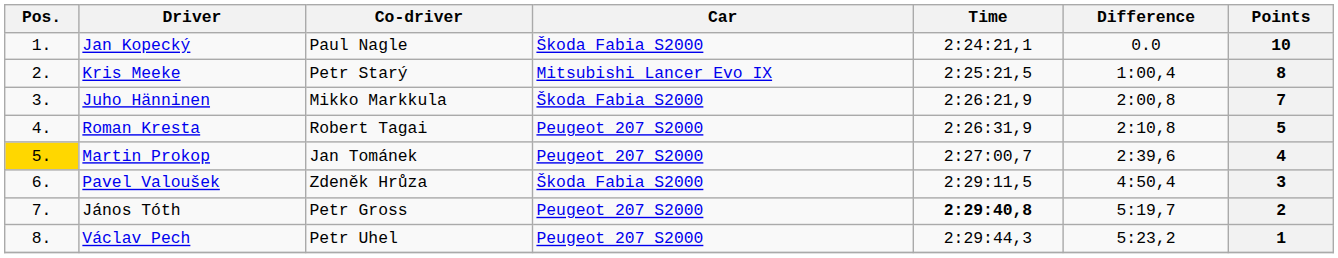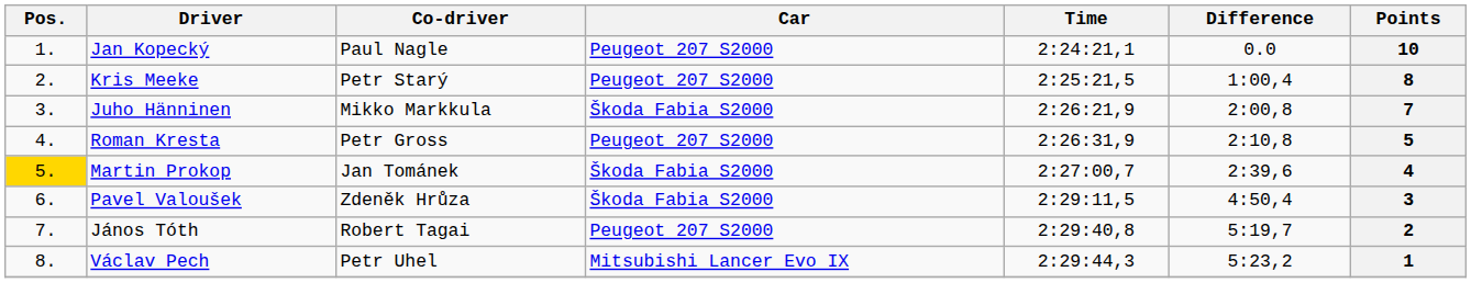 <table class="wikitable" width="73%" style="text-align: center; font-size: 90%; max-width: 950px;">
 <tr>
 <th>Pos.</th>
 <th>Driver</th>
 <th>Co-driver</th>
 <th>Car</th>
 <th>Time</th>
 <th>Difference</th>
 <th>Points</th>
 </tr>
 <tr>
 <td>1.</td>
 <td align="left"> <a href='#'>Jan Kopecký</a></td>
 <td align="left"> Paul Nagle</td>
-<td align="left"><a href='#'>Škoda Fabia S2000</a></td>
+<td align="left"><a href='#'>Peugeot 207 S2000</a></td>
 <td>2:24:21,1</td>
 <td>0.0</td>
 <th>10</th>
 </tr>
 <tr>
 <td>2.</td>
 <td align="left"> <a href='#'>Kris Meeke</a></td>
 <td align="left"> Petr Starý</td>
-<td align="left"><a href='#'>Mitsubishi Lancer Evo IX</a></td>
+<td align="left"><a href='#'>Peugeot 207 S2000</a></td>
 <td>2:25:21,5</td>
 <td>1:00,4</td>
 <th>8</th>
 </tr>
 <tr>
 <td>3.</td>
 <td align="left"> <a href='#'>Juho Hänninen</a></td>
 <td align="left"> Mikko Markkula</td>
 <td align="left"><a href='#'>Škoda Fabia S2000</a></td>
 <td>2:26:21,9</td>
 <td>2:00,8</td>
 <th>7</th>
 </tr>
 <tr>
 <td>4.</td>
 <td align="left"> <a href='#'>Roman Kresta</a></td>
-<td align="left"> Robert Tagai</td>
+<td align="left"> Petr Gross</td>
 <td align="left"><a href='#'>Peugeot 207 S2000</a></td>
 <td>2:26:31,9</td>
 <td>2:10,8</td>
 <th>5</th>
 </tr>
 <tr>
 <td style="background: gold;">5.</td>
 <td align="left"> <a href='#'>Martin Prokop</a></td>
 <td align="left"> Jan Tománek</td>
-<td align="left"><a href='#'>Peugeot 207 S2000</a></td>
+<td align="left"><a href='#'>Škoda Fabia S2000</a></td>
 <td>2:27:00,7</td>
 <td>2:39,6</td>
 <th>4</th>
 </tr>
 <tr>
 <td>6.</td>
 <td align="left"> <a href='#'>Pavel Valoušek</a></td>
 <td align="left"> Zdeněk Hrůza</td>
 <td align="left"><a href='#'>Škoda Fabia S2000</a></td>
 <td>2:29:11,5</td>
 <td>4:50,4</td>
 <th>3</th>
 </tr>
 <tr>
 <td>7.</td>
 <td align="left"> János Tóth</td>
-<td align="left"> Petr Gross</td>
+<td align="left"> Robert Tagai</td>
 <td align="left"><a href='#'>Peugeot 207 S2000</a></td>
-<td><strong>2:29:40,8</strong></td>
+<td>2:29:40,8</td>
 <td>5:19,7</td>
 <th>2</th>
 </tr>
 <tr>
 <td>8.</td>
 <td align="left"> <a href='#'>Václav Pech</a></td>
 <td align="left"> Petr Uhel</td>
-<td align="left"><a href='#'>Peugeot 207 S2000</a></td>
+<td align="left"><a href='#'>Mitsubishi Lancer Evo IX</a></td>
 <td>2:29:44,3</td>
 <td>5:23,2</td>
 <th>1</th>
 </tr>
 <tr>
 </tr>
 </table>
